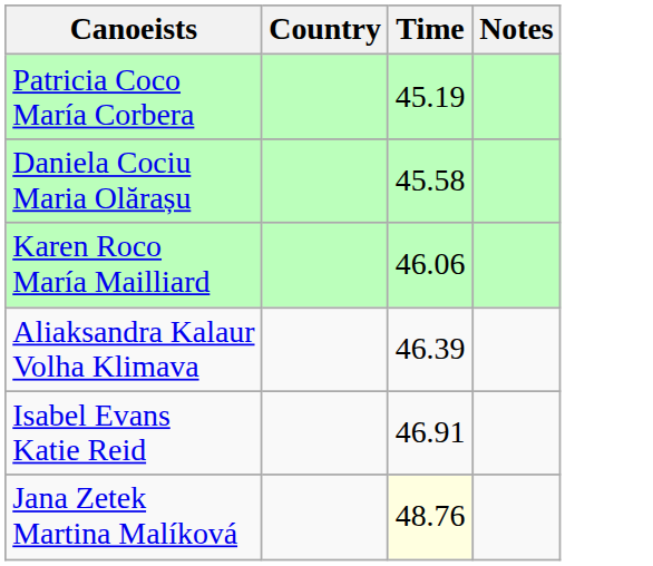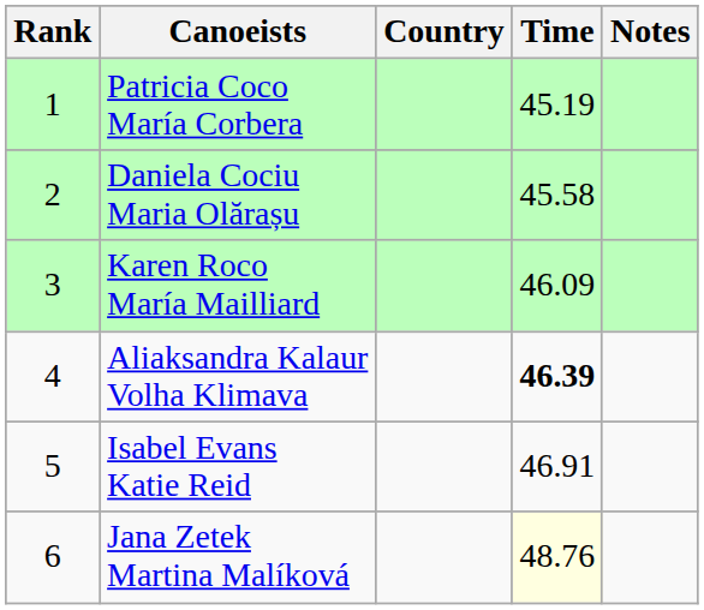 <table class="wikitable" style="text-align:center">
 <tr>
+<th>Rank</th>
 <th>Canoeists</th>
 <th>Country</th>
 <th>Time</th>
 <th>Notes</th>
 </tr>
 <tr bgcolor=bbffbb>
+<td>1</td>
 <td align="left"><a href='#'>Patricia Coco</a><br><a href='#'>María Corbera</a></td>
 <td align="left"></td>
 <td>45.19</td>
 <td></td>
 </tr>
 <tr bgcolor=bbffbb>
+<td>2</td>
 <td align="left"><a href='#'>Daniela Cociu</a><br><a href='#'>Maria Olărașu</a></td>
 <td align="left"></td>
 <td>45.58</td>
 <td></td>
 </tr>
 <tr bgcolor=bbffbb>
+<td>3</td>
 <td align="left"><a href='#'>Karen Roco</a><br><a href='#'>María Mailliard</a></td>
 <td align="left"></td>
-<td>46.06</td>
+<td>46.09</td>
 <td></td>
 </tr>
 <tr>
+<td>4</td>
 <td align="left"><a href='#'>Aliaksandra Kalaur</a><br><a href='#'>Volha Klimava</a></td>
 <td align="left"></td>
-<td>46.39</td>
+<td><strong>46.39</strong></td>
 <td></td>
 </tr>
 <tr>
+<td>5</td>
 <td align="left"><a href='#'>Isabel Evans</a><br><a href='#'>Katie Reid</a></td>
 <td align="left"></td>
 <td>46.91</td>
 <td></td>
 </tr>
 <tr>
+<td>6</td>
 <td align="left"><a href='#'>Jana Zetek</a><br><a href='#'>Martina Malíková</a></td>
 <td align="left"></td>
 <td style="background: lightyellow;">48.76</td>
 <td></td>
 </tr>
 </table>
